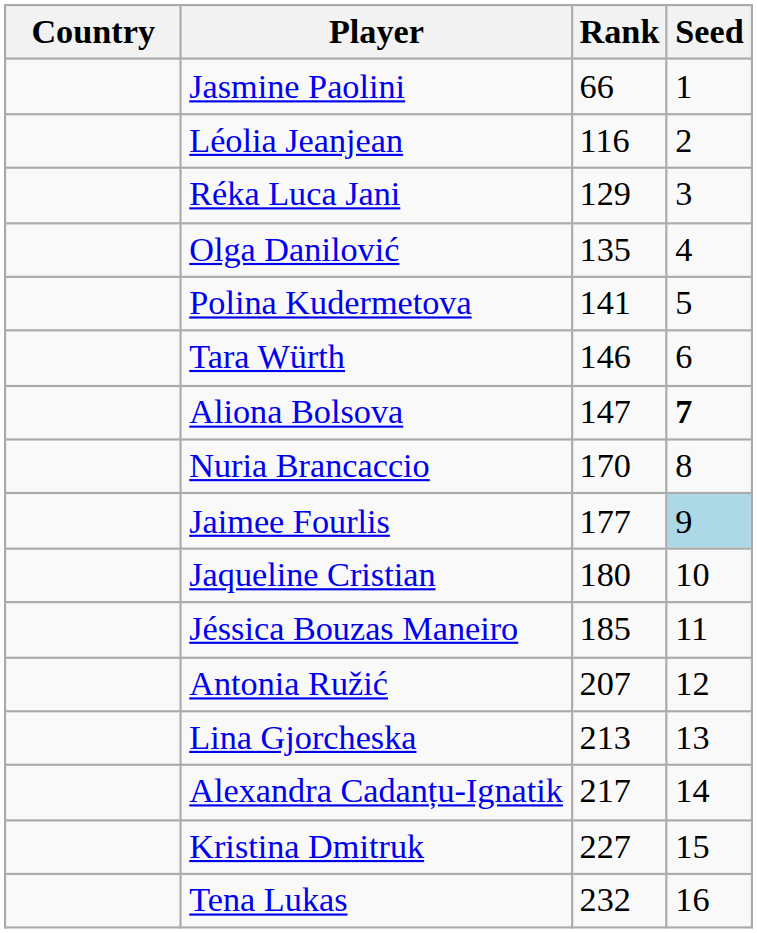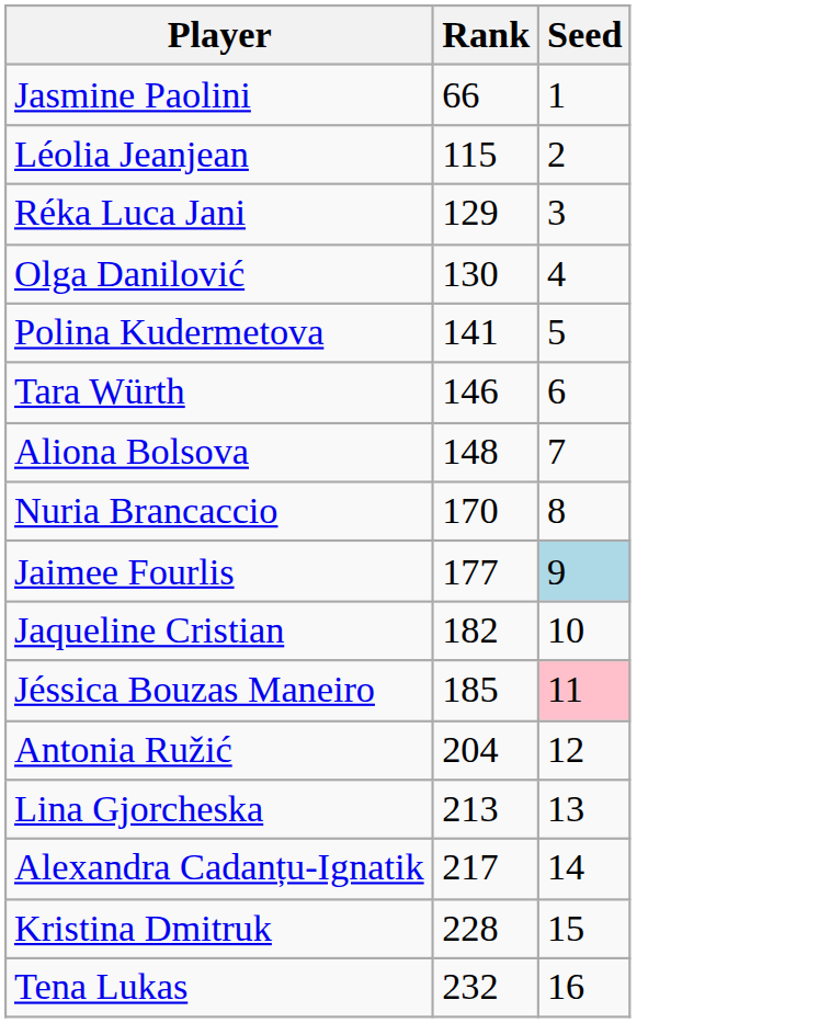 <table class="wikitable">
 <tr>
-<th width="75">Country</th>
 <th width="175">Player</th>
 <th>Rank</th>
 <th>Seed</th>
 </tr>
 <tr>
-<td></td>
 <td><a href='#'>Jasmine Paolini</a></td>
 <td>66</td>
 <td>1</td>
 </tr>
 <tr>
-<td></td>
 <td><a href='#'>Léolia Jeanjean</a></td>
-<td>116</td>
+<td>115</td>
 <td>2</td>
 </tr>
 <tr>
-<td></td>
 <td><a href='#'>Réka Luca Jani</a></td>
 <td>129</td>
 <td>3</td>
 </tr>
 <tr>
-<td></td>
 <td><a href='#'>Olga Danilović</a></td>
-<td>135</td>
+<td>130</td>
 <td>4</td>
 </tr>
 <tr>
-<td></td>
 <td><a href='#'>Polina Kudermetova</a></td>
 <td>141</td>
 <td>5</td>
 </tr>
 <tr>
-<td></td>
 <td><a href='#'>Tara Würth</a></td>
 <td>146</td>
 <td>6</td>
 </tr>
 <tr>
-<td></td>
 <td><a href='#'>Aliona Bolsova</a></td>
-<td>147</td>
-<td><strong>7</strong></td>
+<td>148</td>
+<td>7</td>
 </tr>
 <tr>
-<td></td>
 <td><a href='#'>Nuria Brancaccio</a></td>
 <td>170</td>
 <td>8</td>
 </tr>
 <tr>
-<td></td>
 <td><a href='#'>Jaimee Fourlis</a></td>
 <td>177</td>
 <td style="background: lightblue;">9</td>
 </tr>
 <tr>
-<td></td>
 <td><a href='#'>Jaqueline Cristian</a></td>
-<td>180</td>
+<td>182</td>
 <td>10</td>
 </tr>
 <tr>
-<td></td>
 <td><a href='#'>Jéssica Bouzas Maneiro</a></td>
 <td>185</td>
-<td>11</td>
+<td style="background: pink;">11</td>
 </tr>
 <tr>
-<td></td>
 <td><a href='#'>Antonia Ružić</a></td>
-<td>207</td>
+<td>204</td>
 <td>12</td>
 </tr>
 <tr>
-<td></td>
 <td><a href='#'>Lina Gjorcheska</a></td>
 <td>213</td>
 <td>13</td>
 </tr>
 <tr>
-<td></td>
 <td><a href='#'>Alexandra Cadanțu-Ignatik</a></td>
 <td>217</td>
 <td>14</td>
 </tr>
 <tr>
-<td></td>
 <td><a href='#'>Kristina Dmitruk</a></td>
-<td>227</td>
+<td>228</td>
 <td>15</td>
 </tr>
 <tr>
-<td></td>
 <td><a href='#'>Tena Lukas</a></td>
 <td>232</td>
 <td>16</td>
 </tr>
 </table>
